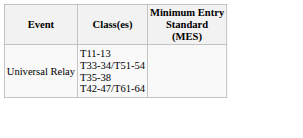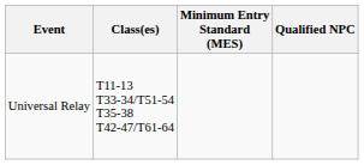 <table class="wikitable">
 <tr>
 <th>Event</th>
 <th>Class(es)</th>
 <th>Minimum Entry<br>Standard<br>(MES)</th>
+<th>Qualified NPC</th>
 </tr>
 <tr>
 <td> Universal Relay</td>
 <td>T11-13<br>T33-34/T51-54<br>T35-38<br>T42-47/T61-64</td>
 <td></td>
+<td><br><br><br><br><br><br><br></td>
 </tr>
 </table>
